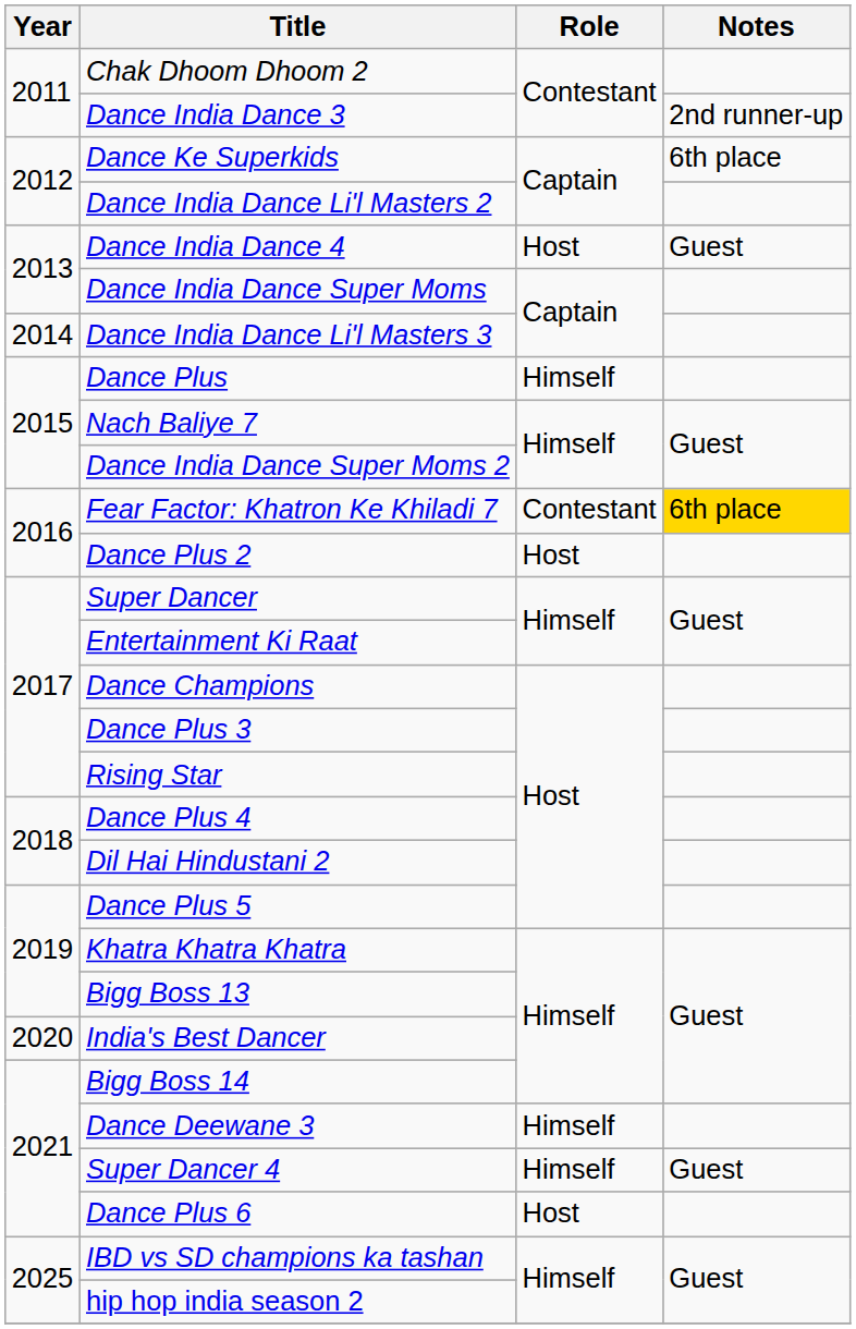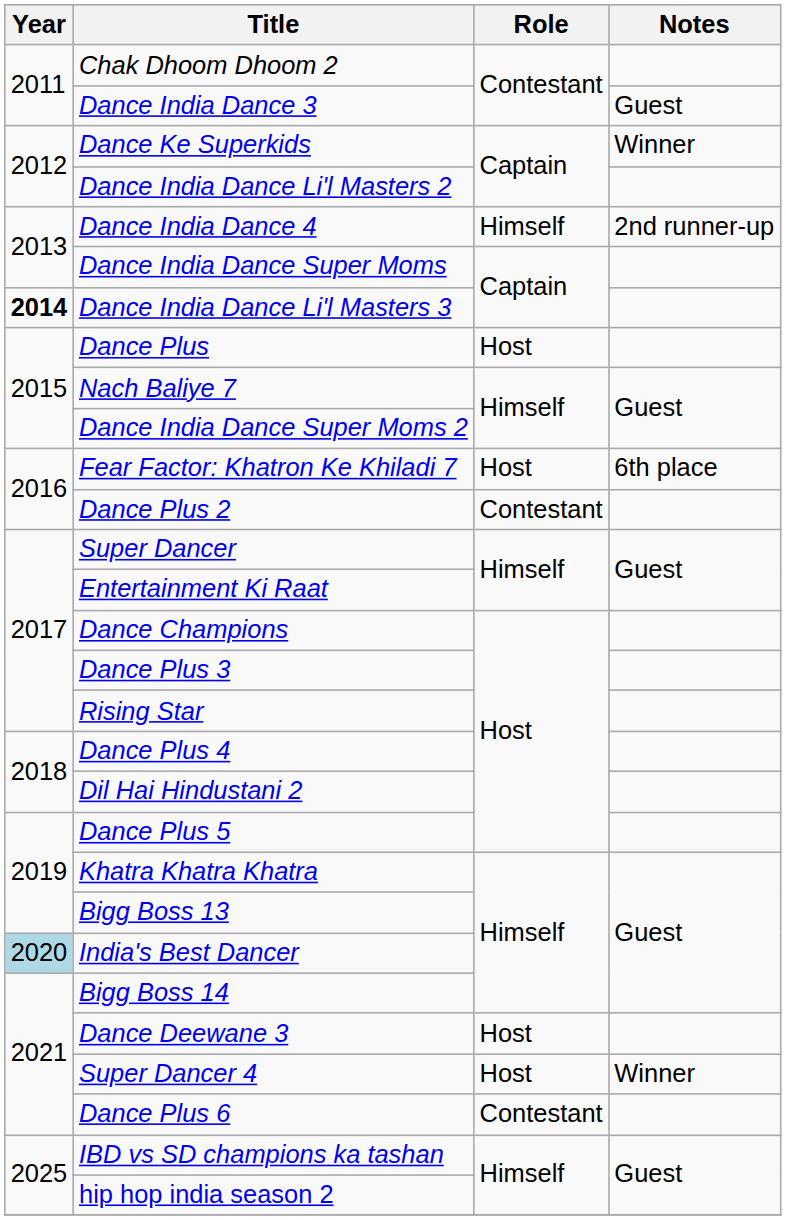 <table class="wikitable sortable">
 <tr>
 <th scope="col">Year</th>
 <th scope="col">Title</th>
 <th scope="col">Role</th>
 <th scope="col" class="unsortable">Notes</th>
 </tr>
 <tr>
 <td rowspan="2">2011</td>
 <td><em>Chak Dhoom Dhoom 2</em></td>
 <td rowspan="2">Contestant</td>
 <td></td>
 </tr>
 <tr>
 <td><em><a href='#'>Dance India Dance 3</a></em></td>
-<td>2nd runner-up</td>
+<td>Guest</td>
 </tr>
 <tr>
 <td rowspan="2">2012</td>
 <td><em><a href='#'>Dance Ke Superkids</a></em></td>
 <td rowspan="2">Captain</td>
-<td>6th place</td>
+<td>Winner</td>
 </tr>
 <tr>
 <td><em><a href='#'>Dance India Dance Li'l Masters 2</a></em></td>
 <td></td>
 </tr>
 <tr>
 <td rowspan="2">2013</td>
 <td><em><a href='#'>Dance India Dance 4</a></em></td>
-<td>Host</td>
-<td>Guest</td>
+<td>Himself</td>
+<td>2nd runner-up</td>
 </tr>
 <tr>
 <td><em><a href='#'>Dance India Dance Super Moms</a></em></td>
 <td rowspan="2">Captain</td>
 <td></td>
 </tr>
 <tr>
-<td>2014</td>
+<td><strong>2014</strong></td>
 <td><em><a href='#'>Dance India Dance Li'l Masters 3</a></em></td>
 <td></td>
 </tr>
 <tr>
 <td rowspan="3">2015</td>
 <td><em><a href='#'>Dance Plus</a></em></td>
-<td>Himself</td>
+<td>Host</td>
 <td></td>
 </tr>
 <tr>
 <td><em><a href='#'>Nach Baliye 7</a></em></td>
 <td rowspan="2">Himself</td>
 <td rowspan="2">Guest</td>
 </tr>
 <tr>
 <td><em><a href='#'>Dance India Dance Super Moms 2</a></em></td>
 </tr>
 <tr>
 <td rowspan="2">2016</td>
 <td><em><a href='#'>Fear Factor: Khatron Ke Khiladi 7</a></em></td>
-<td>Contestant</td>
-<td style="background: gold;">6th place</td>
+<td>Host</td>
+<td>6th place</td>
 </tr>
 <tr>
 <td><em><a href='#'>Dance Plus 2</a></em></td>
-<td>Host</td>
+<td>Contestant</td>
 <td></td>
 </tr>
 <tr>
 <td rowspan="5">2017</td>
 <td><em><a href='#'>Super Dancer</a></em></td>
 <td rowspan="2">Himself</td>
 <td rowspan="2">Guest</td>
 </tr>
 <tr>
 <td><em><a href='#'>Entertainment Ki Raat</a></em></td>
 </tr>
 <tr>
 <td><em><a href='#'>Dance Champions</a></em></td>
 <td rowspan="6">Host</td>
 <td></td>
 </tr>
 <tr>
 <td><em><a href='#'>Dance Plus 3</a></em></td>
 <td></td>
 </tr>
 <tr>
 <td><em><a href='#'>Rising Star</a></em></td>
 <td></td>
 </tr>
 <tr>
 <td rowspan="2">2018</td>
 <td><em><a href='#'>Dance Plus 4</a></em></td>
 <td></td>
 </tr>
 <tr>
 <td><em><a href='#'>Dil Hai Hindustani 2</a></em></td>
 <td></td>
 </tr>
 <tr>
 <td rowspan="3">2019</td>
 <td><em><a href='#'>Dance Plus 5</a></em></td>
 <td></td>
 </tr>
 <tr>
 <td><em><a href='#'>Khatra Khatra Khatra</a></em></td>
 <td rowspan="4">Himself</td>
 <td rowspan="4">Guest</td>
 </tr>
 <tr>
 <td><em><a href='#'>Bigg Boss 13</a></em></td>
 </tr>
 <tr>
-<td>2020</td>
+<td style="background: lightblue;">2020</td>
 <td><em><a href='#'>India's Best Dancer</a></em></td>
 </tr>
 <tr>
 <td rowspan=4>2021</td>
 <td><em><a href='#'>Bigg Boss 14</a></em></td>
 </tr>
 <tr>
 <td><em><a href='#'>Dance Deewane 3</a></em></td>
-<td>Himself</td>
+<td>Host</td>
 <td></td>
 </tr>
 <tr>
 <td><em><a href='#'>Super Dancer 4</a></em></td>
-<td>Himself</td>
-<td>Guest</td>
+<td>Host</td>
+<td>Winner</td>
 </tr>
 <tr>
 <td><em><a href='#'>Dance Plus 6</a></em></td>
-<td>Host</td>
+<td>Contestant</td>
 <td></td>
 </tr>
 <tr>
 <td rowspan=2>2025</td>
 <td><em><a href='#'>IBD vs SD champions ka tashan</a></em></td>
 <td rowspan="2">Himself</td>
 <td rowspan="2">Guest</td>
 </tr>
 <tr>
 <td><a href='#'>hip hop india season 2</a></td>
 </tr>
 <tr>
 </tr>
 </table>
